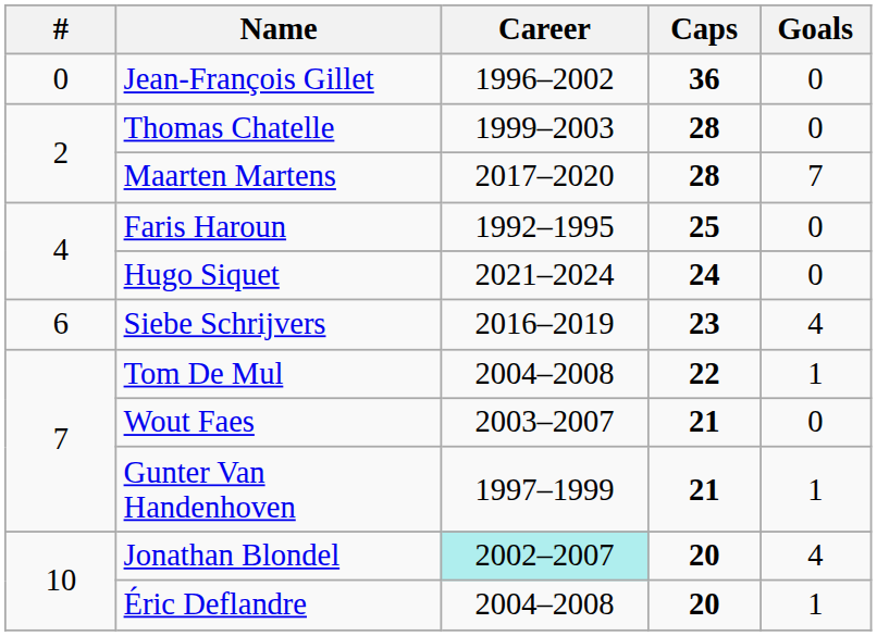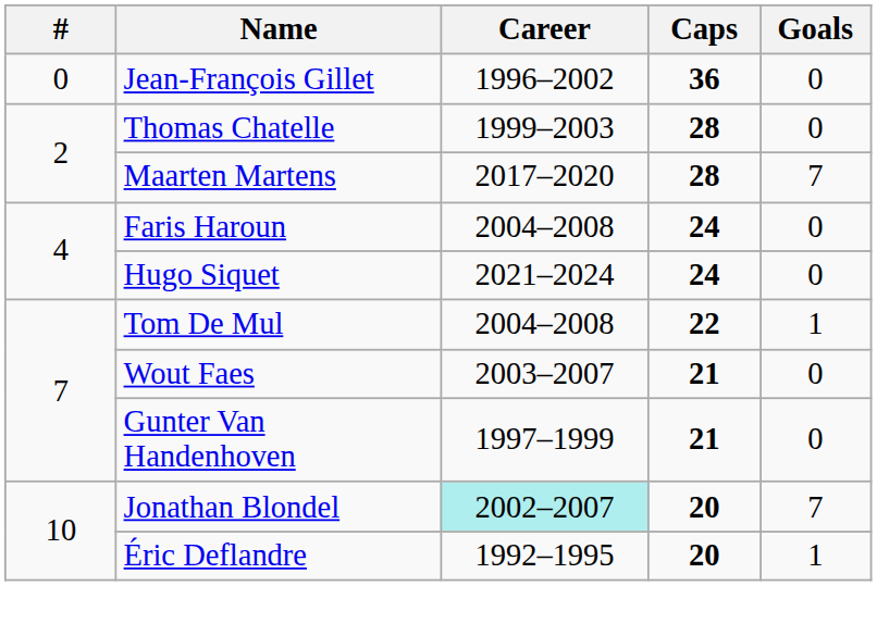 <table class="wikitable sortable" style="text-align:center;">
 <tr>
 <th width="50">#</th>
 <th style="width:160px;">Name</th>
 <th style="width:100px;">Career</th>
 <th width="50">Caps</th>
 <th width="50">Goals</th>
 </tr>
 <tr>
 <td>0</td>
 <td align="left"><a href='#'>Jean-François Gillet</a></td>
 <td>1996–2002</td>
 <td><strong>36</strong></td>
 <td>0</td>
 </tr>
 <tr>
 <td rowspan=2>2</td>
 <td align="left"><a href='#'>Thomas Chatelle</a></td>
 <td>1999–2003</td>
 <td><strong>28</strong></td>
 <td>0</td>
 </tr>
 <tr>
 <td align="left"><a href='#'>Maarten Martens</a></td>
 <td>2017–2020</td>
 <td><strong>28</strong></td>
 <td>7</td>
 </tr>
 <tr>
 <td rowspan=2>4</td>
 <td align="left"><a href='#'>Faris Haroun</a></td>
-<td>1992–1995</td>
-<td><strong>25</strong></td>
+<td>2004–2008</td>
+<td><strong>24</strong></td>
 <td>0</td>
 </tr>
 <tr>
 <td align="left"><a href='#'>Hugo Siquet</a></td>
 <td>2021–2024</td>
 <td><strong>24</strong></td>
 <td>0</td>
-</tr>
-<tr>
-<td>6</td>
-<td align="left"><a href='#'>Siebe Schrijvers</a></td>
-<td>2016–2019</td>
-<td><strong>23</strong></td>
-<td>4</td>
 </tr>
 <tr>
 <td rowspan=3>7</td>
 <td align="left"><a href='#'>Tom De Mul</a></td>
 <td>2004–2008</td>
 <td><strong>22</strong></td>
 <td>1</td>
 </tr>
 <tr>
 <td align="left"><a href='#'>Wout Faes</a></td>
 <td>2003–2007</td>
 <td><strong>21</strong></td>
 <td>0</td>
 </tr>
 <tr>
 <td align="left"><a href='#'>Gunter Van Handenhoven</a></td>
 <td>1997–1999</td>
 <td><strong>21</strong></td>
-<td>1</td>
+<td>0</td>
 </tr>
 <tr>
 <td rowspan=2>10</td>
 <td align="left"><a href='#'>Jonathan Blondel</a></td>
 <td style="background: paleturquoise;">2002–2007</td>
 <td><strong>20</strong></td>
-<td>4</td>
+<td>7</td>
 </tr>
 <tr>
 <td align="left"><a href='#'>Éric Deflandre</a></td>
-<td>2004–2008</td>
+<td>1992–1995</td>
 <td><strong>20</strong></td>
 <td>1</td>
 </tr>
 </table>
